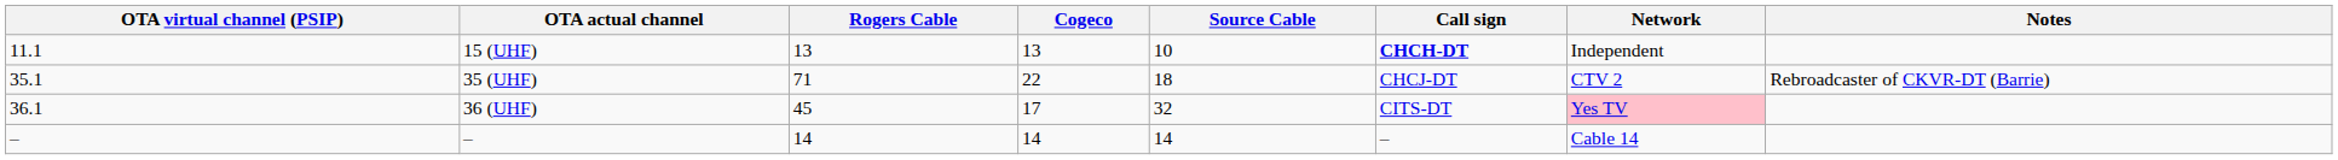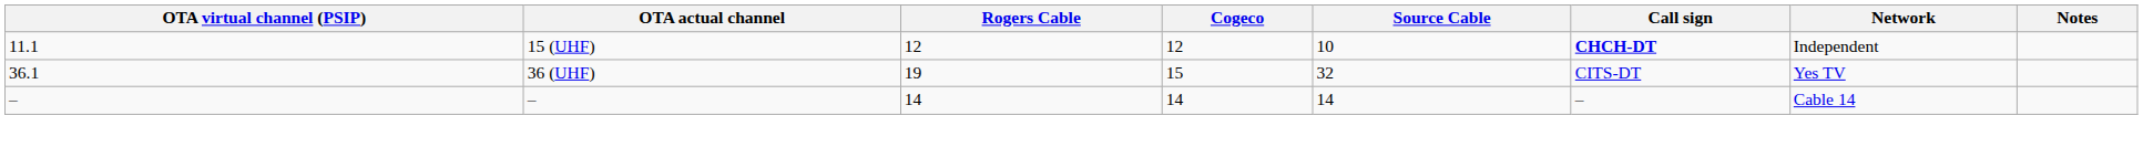 <table class="wikitable sortable" width="100%">
 <tr>
 <th>OTA <a href='#'>virtual channel</a> (<a href='#'>PSIP</a>)</th>
 <th>OTA actual channel</th>
 <th><a href='#'>Rogers Cable</a></th>
 <th><a href='#'>Cogeco</a></th>
 <th><a href='#'>Source Cable</a></th>
 <th>Call sign</th>
 <th>Network</th>
 <th>Notes</th>
 </tr>
 <tr>
 <td>11.1</td>
 <td>15 (<a href='#'>UHF</a>)</td>
-<td>13</td>
-<td>13</td>
+<td>12</td>
+<td>12</td>
 <td>10</td>
 <td><strong><a href='#'>CHCH-DT</a></strong></td>
 <td>Independent</td>
 <td></td>
 </tr>
 <tr>
-<td>35.1</td>
-<td>35 (<a href='#'>UHF</a>)</td>
-<td>71</td>
-<td>22</td>
-<td>18</td>
-<td><a href='#'>CHCJ-DT</a></td>
-<td><a href='#'>CTV 2</a></td>
-<td>Rebroadcaster of <a href='#'>CKVR-DT</a> (<a href='#'>Barrie</a>)</td>
-</tr>
-<tr>
 <td>36.1</td>
 <td>36 (<a href='#'>UHF</a>)</td>
-<td>45</td>
-<td>17</td>
+<td>19</td>
+<td>15</td>
 <td>32</td>
 <td><a href='#'>CITS-DT</a></td>
-<td style="background: pink;"><a href='#'>Yes TV</a></td>
+<td><a href='#'>Yes TV</a></td>
 <td></td>
 </tr>
 <tr>
 <td>–</td>
 <td>–</td>
 <td>14</td>
 <td>14</td>
 <td>14</td>
 <td>–</td>
 <td><a href='#'>Cable 14</a></td>
 <td></td>
 </tr>
 </table>
